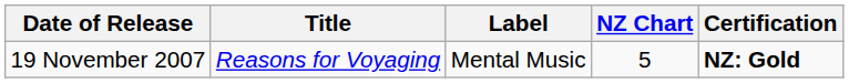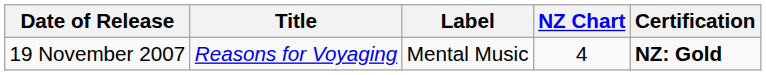 <table class="wikitable" style="font-size: 95%;">
 <tr>
 <th>Date of Release</th>
 <th>Title</th>
 <th>Label</th>
 <th><a href='#'>NZ Chart</a></th>
 <th>Certification</th>
 </tr>
 <tr>
 <td>19 November 2007</td>
 <td><em><a href='#'>Reasons for Voyaging</a></em></td>
 <td>Mental Music</td>
-<td align="center">5</td>
+<td align="center">4</td>
 <td><strong>NZ: Gold</strong></td>
 </tr>
 </table>
